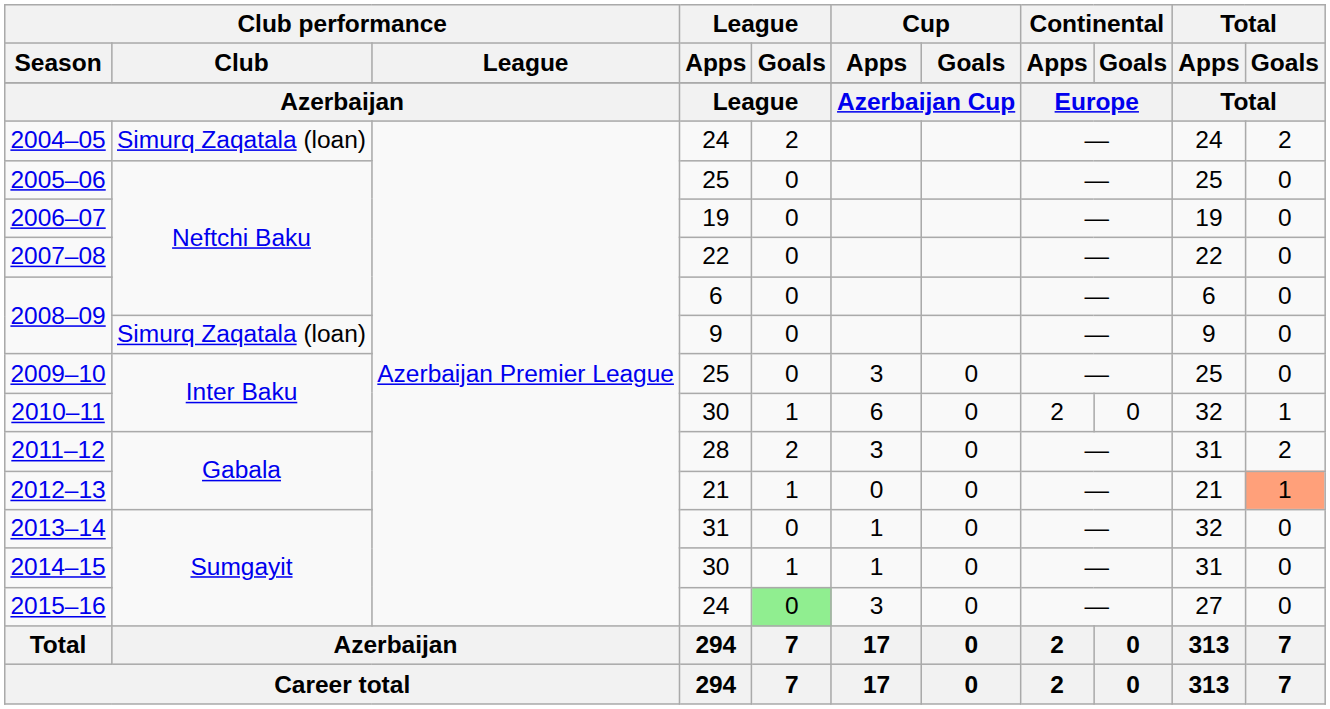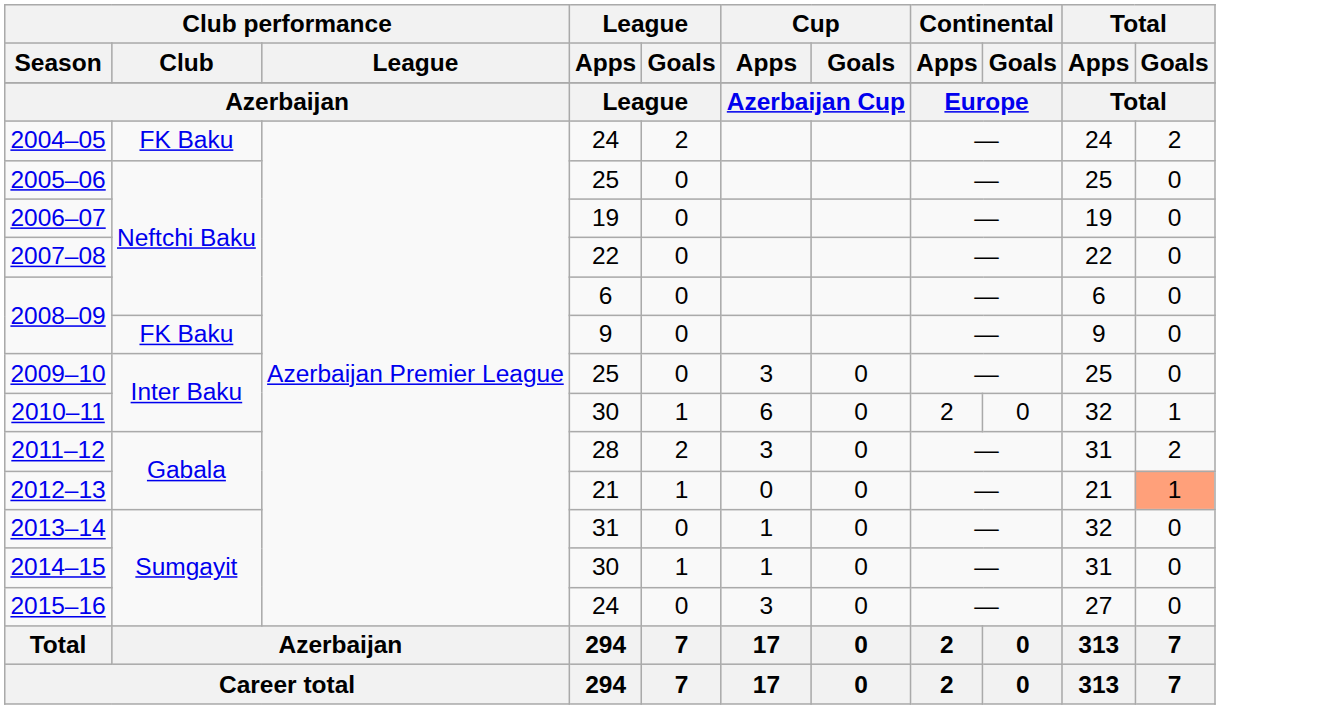 <table class="wikitable" style="text-align:center">
 <tr>
 <th colspan=3>Club performance</th>
 <th colspan=2>League</th>
 <th colspan=2>Cup</th>
 <th colspan=2>Continental</th>
 <th colspan=2>Total</th>
 </tr>
 <tr>
 <th>Season</th>
 <th>Club</th>
 <th>League</th>
 <th>Apps</th>
 <th>Goals</th>
 <th>Apps</th>
 <th>Goals</th>
 <th>Apps</th>
 <th>Goals</th>
 <th>Apps</th>
 <th>Goals</th>
 </tr>
 <tr>
 </tr>
 <tr>
 <th colspan=3>Azerbaijan</th>
 <th colspan=2>League</th>
 <th colspan=2><a href='#'>Azerbaijan Cup</a></th>
 <th colspan=2><a href='#'>Europe</a></th>
 <th colspan=2>Total</th>
 </tr>
 <tr>
 <td><a href='#'>2004–05</a></td>
-<td><a href='#'>Simurq Zaqatala</a> (loan)</td>
+<td><a href='#'>FK Baku</a></td>
 <td rowspan="13"><a href='#'>Azerbaijan Premier League</a></td>
 <td>24</td>
 <td>2</td>
 <td></td>
 <td></td>
 <td colspan="2">—</td>
 <td>24</td>
 <td>2</td>
 </tr>
 <tr>
 <td><a href='#'>2005–06</a></td>
 <td rowspan="4"><a href='#'>Neftchi Baku</a></td>
 <td>25</td>
 <td>0</td>
 <td></td>
 <td></td>
 <td colspan="2">—</td>
 <td>25</td>
 <td>0</td>
 </tr>
 <tr>
 <td><a href='#'>2006–07</a></td>
 <td>19</td>
 <td>0</td>
 <td></td>
 <td></td>
 <td colspan="2">—</td>
 <td>19</td>
 <td>0</td>
 </tr>
 <tr>
 <td><a href='#'>2007–08</a></td>
 <td>22</td>
 <td>0</td>
 <td></td>
 <td></td>
 <td colspan="2">—</td>
 <td>22</td>
 <td>0</td>
 </tr>
 <tr>
 <td rowspan="2"><a href='#'>2008–09</a></td>
 <td>6</td>
 <td>0</td>
 <td></td>
 <td></td>
 <td colspan="2">—</td>
 <td>6</td>
 <td>0</td>
 </tr>
 <tr>
-<td><a href='#'>Simurq Zaqatala</a> (loan)</td>
+<td><a href='#'>FK Baku</a></td>
 <td>9</td>
 <td>0</td>
 <td></td>
 <td></td>
 <td colspan="2">—</td>
 <td>9</td>
 <td>0</td>
 </tr>
 <tr>
 <td><a href='#'>2009–10</a></td>
 <td rowspan="2"><a href='#'>Inter Baku</a></td>
 <td>25</td>
 <td>0</td>
 <td>3</td>
 <td>0</td>
 <td colspan="2">—</td>
 <td>25</td>
 <td>0</td>
 </tr>
 <tr>
 <td><a href='#'>2010–11</a></td>
 <td>30</td>
 <td>1</td>
 <td>6</td>
 <td>0</td>
 <td>2</td>
 <td>0</td>
 <td>32</td>
 <td>1</td>
 </tr>
 <tr>
 <td><a href='#'>2011–12</a></td>
 <td rowspan="2"><a href='#'>Gabala</a></td>
 <td>28</td>
 <td>2</td>
 <td>3</td>
 <td>0</td>
 <td colspan="2">—</td>
 <td>31</td>
 <td>2</td>
 </tr>
 <tr>
 <td><a href='#'>2012–13</a></td>
 <td>21</td>
 <td>1</td>
 <td>0</td>
 <td>0</td>
 <td colspan="2">—</td>
 <td>21</td>
 <td style="background: lightsalmon;">1</td>
 </tr>
 <tr>
 <td><a href='#'>2013–14</a></td>
 <td rowspan="3"><a href='#'>Sumgayit</a></td>
 <td>31</td>
 <td>0</td>
 <td>1</td>
 <td>0</td>
 <td colspan="2">—</td>
 <td>32</td>
 <td>0</td>
 </tr>
 <tr>
 <td><a href='#'>2014–15</a></td>
 <td>30</td>
 <td>1</td>
 <td>1</td>
 <td>0</td>
 <td colspan="2">—</td>
 <td>31</td>
 <td>0</td>
 </tr>
 <tr>
 <td><a href='#'>2015–16</a></td>
 <td>24</td>
-<td style="background: lightgreen;">0</td>
+<td>0</td>
 <td>3</td>
 <td>0</td>
 <td colspan="2">—</td>
 <td>27</td>
 <td>0</td>
 </tr>
 <tr>
 <th rowspan=1>Total</th>
 <th colspan=2>Azerbaijan</th>
 <th>294</th>
 <th>7</th>
 <th>17</th>
 <th>0</th>
 <th>2</th>
 <th>0</th>
 <th>313</th>
 <th>7</th>
 </tr>
 <tr>
 <th colspan=3>Career total</th>
 <th>294</th>
 <th>7</th>
 <th>17</th>
 <th>0</th>
 <th>2</th>
 <th>0</th>
 <th>313</th>
 <th>7</th>
 </tr>
 </table>
